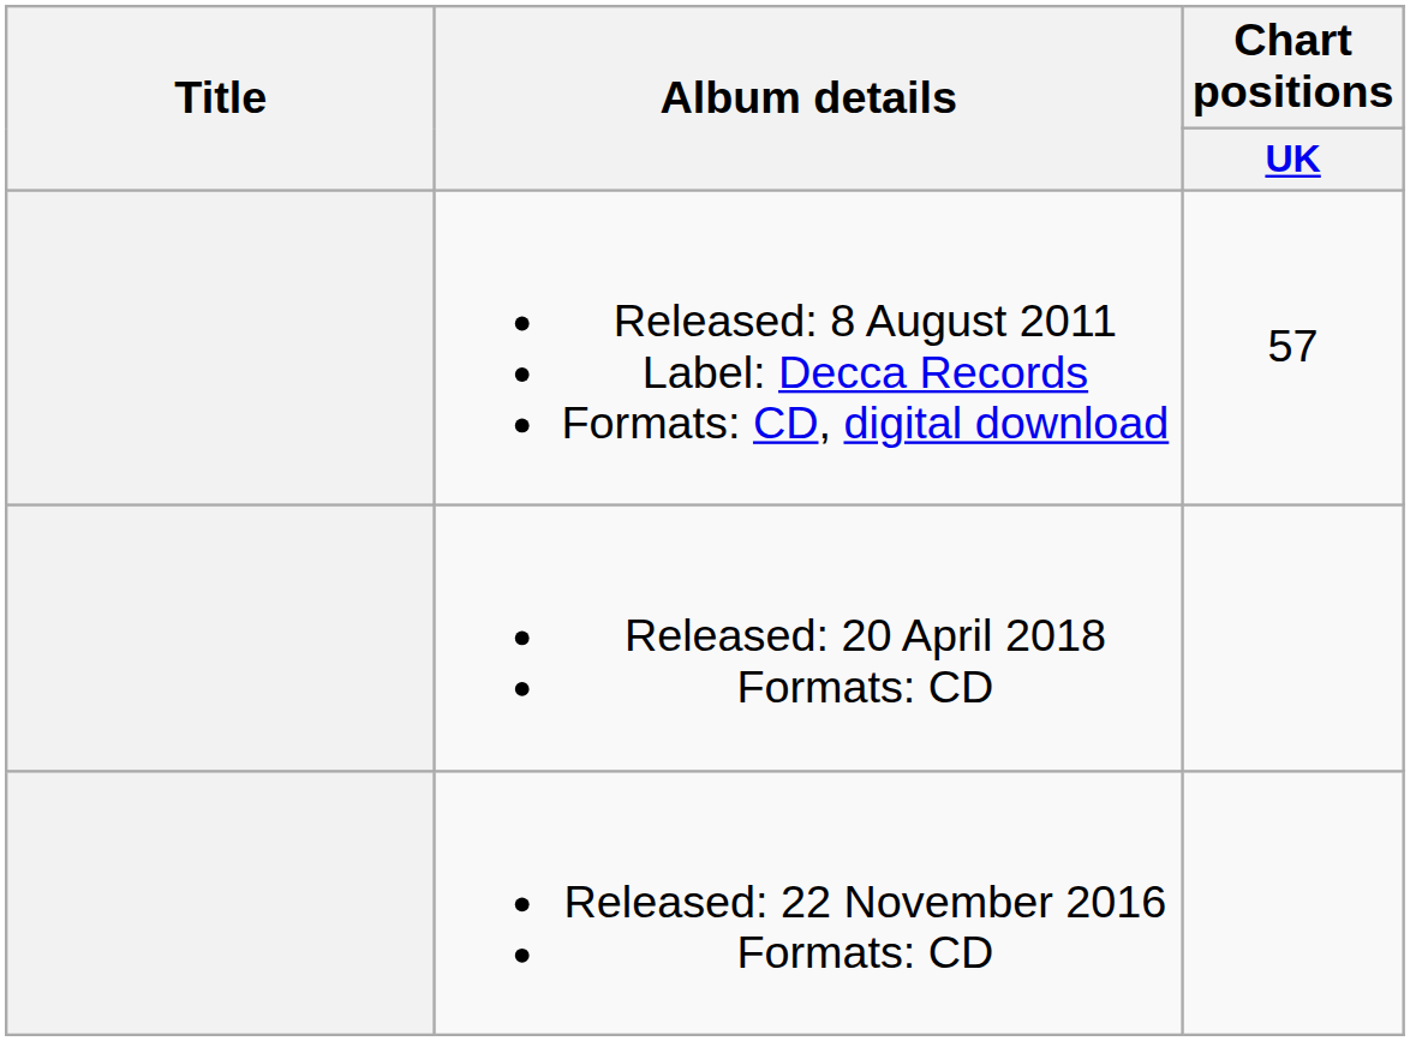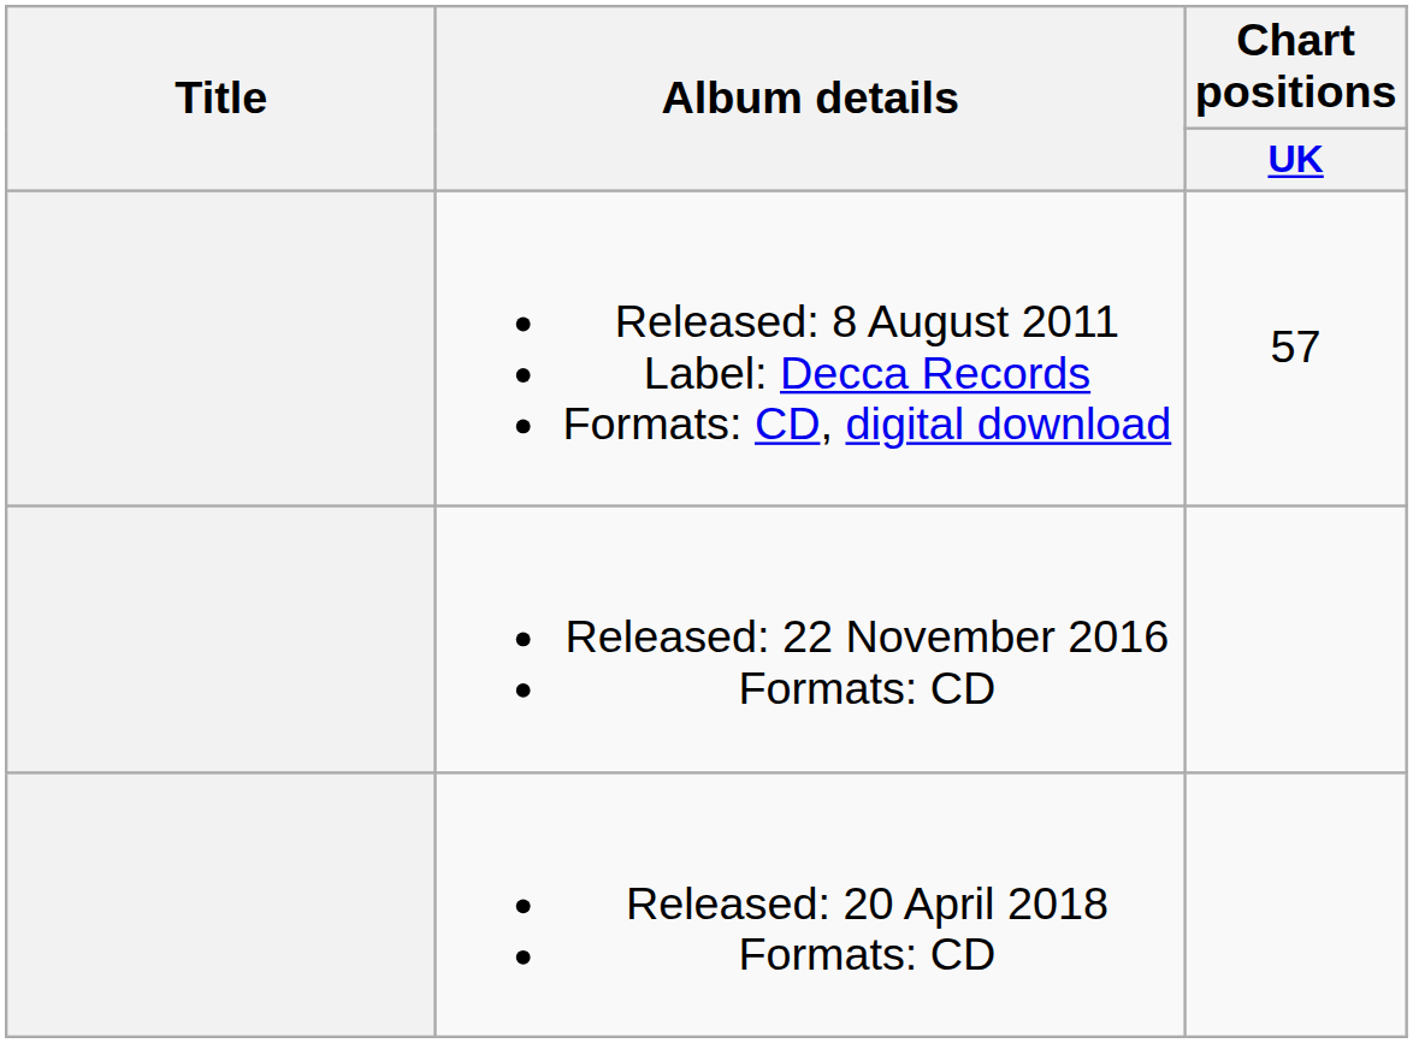 <table class="wikitable plainrowheaders" style="text-align:center;" border="1">
 <tr>
 <th scope="col" rowspan="2" style="width:9em;">Title</th>
 <th scope="col" rowspan="2" style="width:16em;">Album details</th>
 <th scope="col" colspan="1">Chart positions</th>
 </tr>
 <tr>
 <th scope="col" style="width:3em;font-size:85%"><a href='#'>UK</a><br></th>
 </tr>
 <tr>
 <th scope="row"></th>
 <td><br><ul><li>Released: 8 August 2011</li><li>Label: <a href='#'>Decca Records</a></li><li>Formats: <a href='#'>CD</a>, <a href='#'>digital download</a></li></ul></td>
 <td>57</td>
 </tr>
 <tr>
 <th scope="row"></th>
-<td><br><ul><li>Released: 20 April 2018</li><li>Formats: CD</li></ul></td>
+<td><br><ul><li>Released: 22 November 2016</li><li>Formats: CD</li></ul></td>
 <td></td>
 </tr>
 <tr>
 <th scope="row"></th>
-<td><br><ul><li>Released: 22 November 2016</li><li>Formats: CD</li></ul></td>
+<td><br><ul><li>Released: 20 April 2018</li><li>Formats: CD</li></ul></td>
 <td></td>
 </tr>
 </table>
